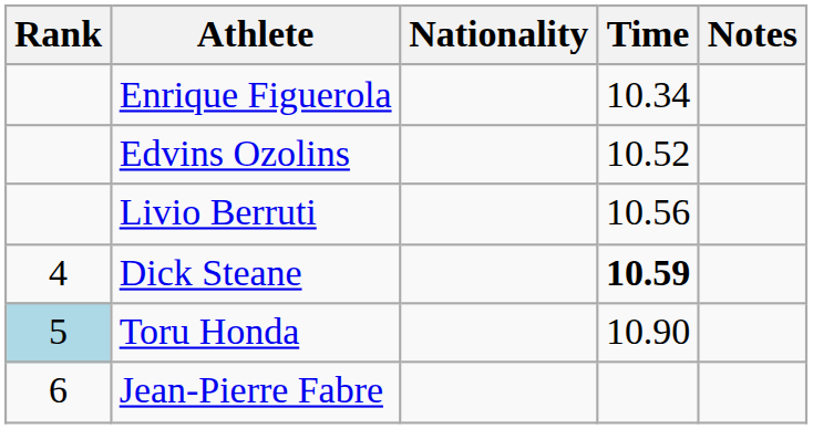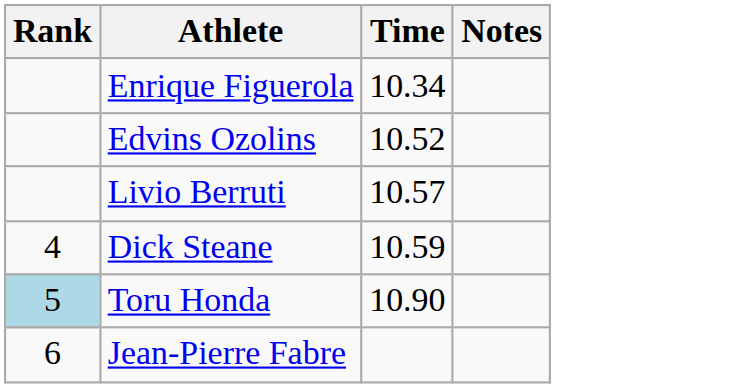 <table class="wikitable sortable" style="text-align:center">
 <tr>
 <th>Rank</th>
 <th>Athlete</th>
-<th>Nationality</th>
 <th>Time</th>
 <th>Notes</th>
 </tr>
 <tr>
 <td></td>
 <td align=left><a href='#'>Enrique Figuerola</a></td>
-<td align=left></td>
 <td>10.34</td>
 <td></td>
 </tr>
 <tr>
 <td></td>
 <td align=left><a href='#'>Edvins Ozolins</a></td>
-<td align=left></td>
 <td>10.52</td>
 <td></td>
 </tr>
 <tr>
 <td></td>
 <td align=left><a href='#'>Livio Berruti</a></td>
-<td align=left></td>
-<td>10.56</td>
+<td>10.57</td>
 <td></td>
 </tr>
 <tr>
 <td>4</td>
 <td align=left><a href='#'>Dick Steane</a></td>
-<td align=left></td>
-<td><strong>10.59</strong></td>
+<td>10.59</td>
 <td></td>
 </tr>
 <tr>
 <td style="background: lightblue;">5</td>
 <td align=left><a href='#'>Toru Honda</a></td>
-<td align=left></td>
 <td>10.90</td>
 <td></td>
 </tr>
 <tr>
 <td>6</td>
 <td align=left><a href='#'>Jean-Pierre Fabre</a></td>
-<td align=left></td>
 <td></td>
 <td></td>
 </tr>
 </table>
